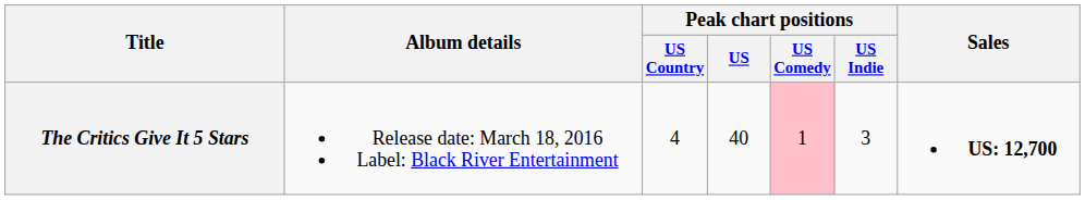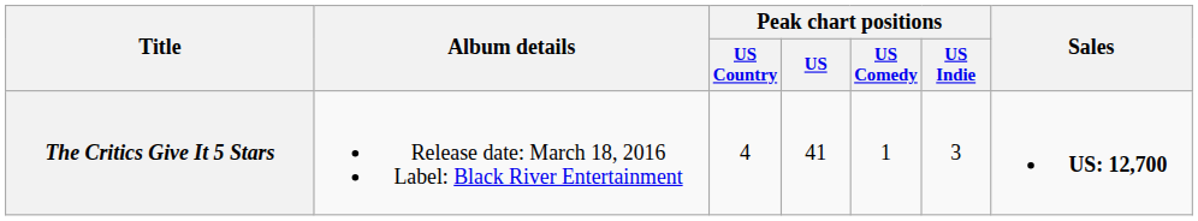 <table class="wikitable plainrowheaders" style="text-align:center;">
 <tr>
 <th rowspan="2" style="width:14em;">Title</th>
 <th rowspan="2" style="width:18em;">Album details</th>
 <th colspan="4">Peak chart positions</th>
 <th rowspan="2" style="width:9em;">Sales</th>
 </tr>
 <tr style="font-size:smaller;">
 <th width="45"><a href='#'>US Country</a><br></th>
 <th width="45"><a href='#'>US</a><br></th>
 <th width="45"><a href='#'>US Comedy</a><br></th>
 <th width="45"><a href='#'>US<br>Indie</a><br></th>
 </tr>
 <tr>
 <th scope="row"><em>The Critics Give It 5 Stars</em></th>
 <td><br><ul><li>Release date: March 18, 2016</li><li>Label: <a href='#'>Black River Entertainment</a></li></ul></td>
 <td>4</td>
-<td>40</td>
-<td style="background: pink;">1</td>
+<td>41</td>
+<td>1</td>
 <td>3</td>
 <td><strong><br><ul><li>US: 12,700</li></ul></strong></td>
 </tr>
 </table>
